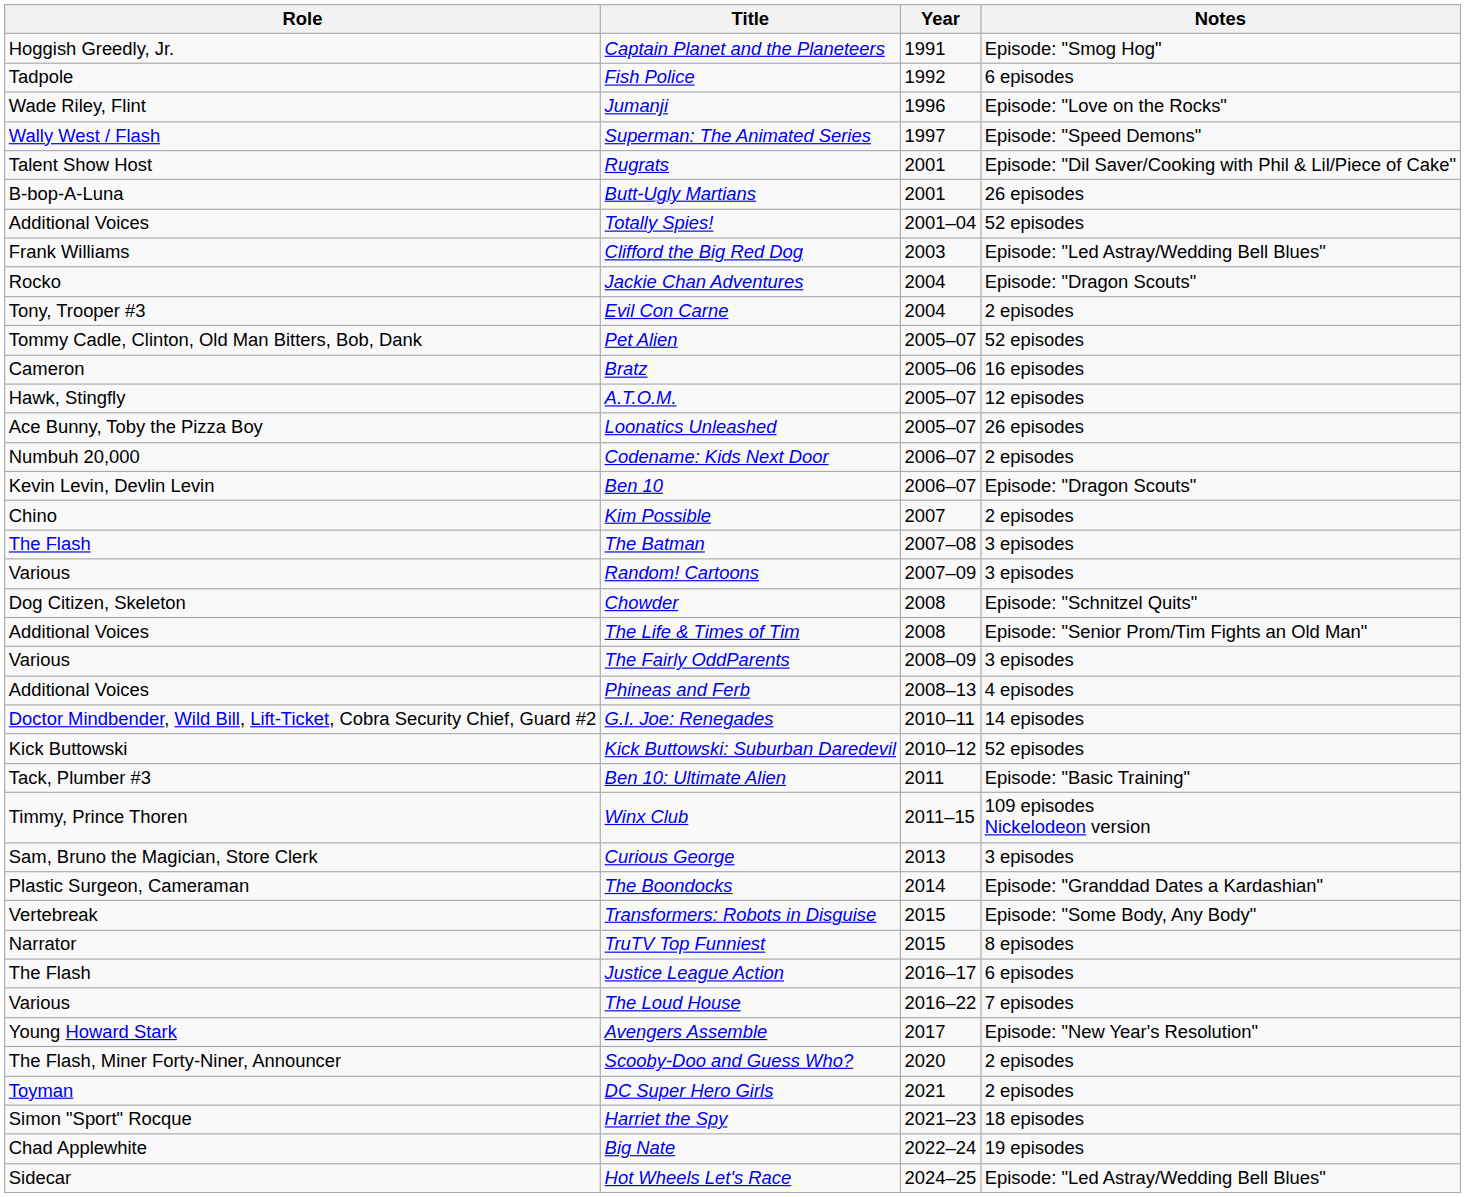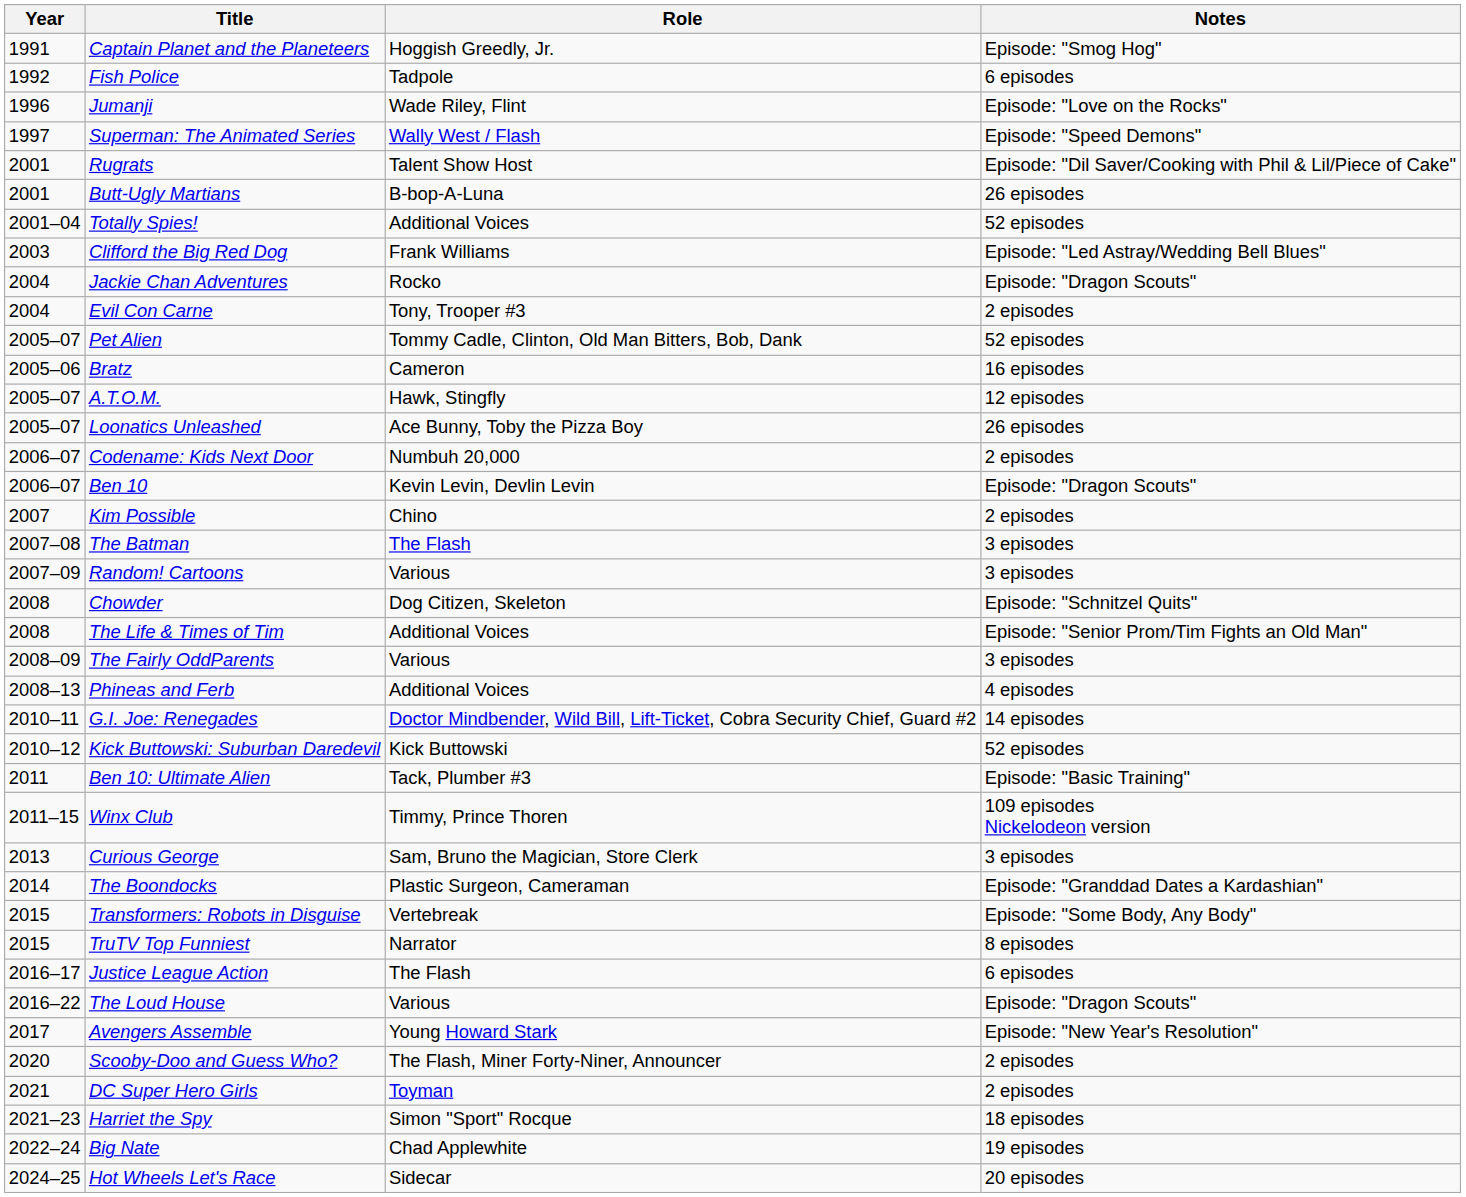 <table class="wikitable sortable">
 <tr>
+<th>Year</th>
+<th>Title</th>
 <th>Role</th>
-<th>Title</th>
-<th>Year</th>
 <th>Notes</th>
 </tr>
 <tr>
+<td>1991</td>
+<td><em><a href='#'>Captain Planet and the Planeteers</a></em></td>
 <td>Hoggish Greedly, Jr.</td>
-<td><em><a href='#'>Captain Planet and the Planeteers</a></em></td>
-<td>1991</td>
 <td>Episode: "Smog Hog"</td>
 </tr>
 <tr>
+<td>1992</td>
+<td><em><a href='#'>Fish Police</a></em></td>
 <td>Tadpole</td>
-<td><em><a href='#'>Fish Police</a></em></td>
-<td>1992</td>
 <td>6 episodes</td>
 </tr>
 <tr>
+<td>1996</td>
+<td><em><a href='#'>Jumanji</a></em></td>
 <td>Wade Riley, Flint</td>
-<td><em><a href='#'>Jumanji</a></em></td>
-<td>1996</td>
 <td>Episode: "Love on the Rocks"</td>
 </tr>
 <tr>
+<td>1997</td>
+<td><em><a href='#'>Superman: The Animated Series</a></em></td>
 <td><a href='#'>Wally West / Flash</a></td>
-<td><em><a href='#'>Superman: The Animated Series</a></em></td>
-<td>1997</td>
 <td>Episode: "Speed Demons"</td>
 </tr>
 <tr>
+<td>2001</td>
+<td><em><a href='#'>Rugrats</a></em></td>
 <td>Talent Show Host</td>
-<td><em><a href='#'>Rugrats</a></em></td>
-<td>2001</td>
 <td>Episode: "Dil Saver/Cooking with Phil & Lil/Piece of Cake"</td>
 </tr>
 <tr>
+<td>2001</td>
+<td><em><a href='#'>Butt-Ugly Martians</a></em></td>
 <td>B-bop-A-Luna</td>
-<td><em><a href='#'>Butt-Ugly Martians</a></em></td>
-<td>2001</td>
 <td>26 episodes</td>
 </tr>
 <tr>
+<td>2001–04</td>
+<td><em><a href='#'>Totally Spies!</a></em></td>
 <td>Additional Voices</td>
-<td><em><a href='#'>Totally Spies!</a></em></td>
-<td>2001–04</td>
 <td>52 episodes</td>
 </tr>
 <tr>
+<td>2003</td>
+<td><em><a href='#'>Clifford the Big Red Dog</a></em></td>
 <td>Frank Williams</td>
-<td><em><a href='#'>Clifford the Big Red Dog</a></em></td>
-<td>2003</td>
 <td>Episode: "Led Astray/Wedding Bell Blues"</td>
 </tr>
 <tr>
+<td>2004</td>
+<td><em><a href='#'>Jackie Chan Adventures</a></em></td>
 <td>Rocko</td>
-<td><em><a href='#'>Jackie Chan Adventures</a></em></td>
-<td>2004</td>
 <td>Episode: "Dragon Scouts"</td>
 </tr>
 <tr>
+<td>2004</td>
+<td><em><a href='#'>Evil Con Carne</a></em></td>
 <td>Tony, Trooper #3</td>
-<td><em><a href='#'>Evil Con Carne</a></em></td>
-<td>2004</td>
 <td>2 episodes</td>
 </tr>
 <tr>
+<td>2005–07</td>
+<td><em><a href='#'>Pet Alien</a></em></td>
 <td>Tommy Cadle, Clinton, Old Man Bitters, Bob, Dank</td>
-<td><em><a href='#'>Pet Alien</a></em></td>
-<td>2005–07</td>
 <td>52 episodes</td>
 </tr>
 <tr>
+<td>2005–06</td>
+<td><em><a href='#'>Bratz</a></em></td>
 <td>Cameron</td>
-<td><em><a href='#'>Bratz</a></em></td>
-<td>2005–06</td>
 <td>16 episodes</td>
 </tr>
 <tr>
+<td>2005–07</td>
+<td><em><a href='#'>A.T.O.M.</a></em></td>
 <td>Hawk, Stingfly</td>
-<td><em><a href='#'>A.T.O.M.</a></em></td>
-<td>2005–07</td>
 <td>12 episodes</td>
 </tr>
 <tr>
+<td>2005–07</td>
+<td><em><a href='#'>Loonatics Unleashed</a></em></td>
 <td>Ace Bunny, Toby the Pizza Boy</td>
-<td><em><a href='#'>Loonatics Unleashed</a></em></td>
-<td>2005–07</td>
 <td>26 episodes</td>
 </tr>
 <tr>
+<td>2006–07</td>
+<td><em><a href='#'>Codename: Kids Next Door</a></em></td>
 <td>Numbuh 20,000</td>
-<td><em><a href='#'>Codename: Kids Next Door</a></em></td>
-<td>2006–07</td>
 <td>2 episodes</td>
 </tr>
 <tr>
+<td>2006–07</td>
+<td><em><a href='#'>Ben 10</a></em></td>
 <td>Kevin Levin, Devlin Levin</td>
-<td><em><a href='#'>Ben 10</a></em></td>
-<td>2006–07</td>
 <td>Episode: "Dragon Scouts"</td>
 </tr>
 <tr>
+<td>2007</td>
+<td><em><a href='#'>Kim Possible</a></em></td>
 <td>Chino</td>
-<td><em><a href='#'>Kim Possible</a></em></td>
-<td>2007</td>
 <td>2 episodes</td>
 </tr>
 <tr>
+<td>2007–08</td>
+<td><em><a href='#'>The Batman</a></em></td>
 <td><a href='#'>The Flash</a></td>
-<td><em><a href='#'>The Batman</a></em></td>
-<td>2007–08</td>
 <td>3 episodes</td>
 </tr>
 <tr>
+<td>2007–09</td>
+<td><em><a href='#'>Random! Cartoons</a></em></td>
 <td>Various</td>
-<td><em><a href='#'>Random! Cartoons</a></em></td>
-<td>2007–09</td>
 <td>3 episodes</td>
 </tr>
 <tr>
+<td>2008</td>
+<td><em><a href='#'>Chowder</a></em></td>
 <td>Dog Citizen, Skeleton</td>
-<td><em><a href='#'>Chowder</a></em></td>
-<td>2008</td>
 <td>Episode: "Schnitzel Quits"</td>
 </tr>
 <tr>
+<td>2008</td>
+<td><em><a href='#'>The Life & Times of Tim</a></em></td>
 <td>Additional Voices</td>
-<td><em><a href='#'>The Life & Times of Tim</a></em></td>
-<td>2008</td>
 <td>Episode: "Senior Prom/Tim Fights an Old Man"</td>
 </tr>
 <tr>
+<td>2008–09</td>
+<td><em><a href='#'>The Fairly OddParents</a></em></td>
 <td>Various</td>
-<td><em><a href='#'>The Fairly OddParents</a></em></td>
-<td>2008–09</td>
 <td>3 episodes</td>
 </tr>
 <tr>
+<td>2008–13</td>
+<td><em><a href='#'>Phineas and Ferb</a></em></td>
 <td>Additional Voices</td>
-<td><em><a href='#'>Phineas and Ferb</a></em></td>
-<td>2008–13</td>
 <td>4 episodes</td>
 </tr>
 <tr>
+<td>2010–11</td>
+<td><em><a href='#'>G.I. Joe: Renegades</a></em></td>
 <td><a href='#'>Doctor Mindbender</a>, <a href='#'>Wild Bill</a>, <a href='#'>Lift-Ticket</a>, Cobra Security Chief, Guard #2</td>
-<td><em><a href='#'>G.I. Joe: Renegades</a></em></td>
-<td>2010–11</td>
 <td>14 episodes</td>
 </tr>
 <tr>
+<td>2010–12</td>
+<td><em><a href='#'>Kick Buttowski: Suburban Daredevil</a></em></td>
 <td>Kick Buttowski</td>
-<td><em><a href='#'>Kick Buttowski: Suburban Daredevil</a></em></td>
-<td>2010–12</td>
 <td>52 episodes</td>
 </tr>
 <tr>
+<td>2011</td>
+<td><em><a href='#'>Ben 10: Ultimate Alien</a></em></td>
 <td>Tack, Plumber #3</td>
-<td><em><a href='#'>Ben 10: Ultimate Alien</a></em></td>
-<td>2011</td>
 <td>Episode: "Basic Training"</td>
 </tr>
 <tr>
+<td>2011–15</td>
+<td><em><a href='#'>Winx Club</a></em></td>
 <td>Timmy, Prince Thoren</td>
-<td><em><a href='#'>Winx Club</a></em></td>
-<td>2011–15</td>
 <td>109 episodes<br><a href='#'>Nickelodeon</a> version</td>
 </tr>
 <tr>
+<td>2013</td>
+<td><em><a href='#'>Curious George</a></em></td>
 <td>Sam, Bruno the Magician, Store Clerk</td>
-<td><em><a href='#'>Curious George</a></em></td>
-<td>2013</td>
 <td>3 episodes</td>
 </tr>
 <tr>
+<td>2014</td>
+<td><em><a href='#'>The Boondocks</a></em></td>
 <td>Plastic Surgeon, Cameraman</td>
-<td><em><a href='#'>The Boondocks</a></em></td>
-<td>2014</td>
 <td>Episode: "Granddad Dates a Kardashian"</td>
 </tr>
 <tr>
+<td>2015</td>
+<td><em><a href='#'>Transformers: Robots in Disguise</a></em></td>
 <td>Vertebreak</td>
-<td><em><a href='#'>Transformers: Robots in Disguise</a></em></td>
-<td>2015</td>
 <td>Episode: "Some Body, Any Body"</td>
 </tr>
 <tr>
+<td>2015</td>
+<td><em><a href='#'>TruTV Top Funniest</a></em></td>
 <td>Narrator</td>
-<td><em><a href='#'>TruTV Top Funniest</a></em></td>
-<td>2015</td>
 <td>8 episodes</td>
 </tr>
 <tr>
+<td>2016–17</td>
+<td><em><a href='#'>Justice League Action</a></em></td>
 <td>The Flash</td>
-<td><em><a href='#'>Justice League Action</a></em></td>
-<td>2016–17</td>
 <td>6 episodes</td>
 </tr>
 <tr>
+<td>2016–22</td>
+<td><em><a href='#'>The Loud House</a></em></td>
 <td>Various</td>
-<td><em><a href='#'>The Loud House</a></em></td>
-<td>2016–22</td>
-<td>7 episodes</td>
+<td>Episode: "Dragon Scouts"</td>
 </tr>
 <tr>
+<td>2017</td>
+<td><em><a href='#'>Avengers Assemble</a></em></td>
 <td>Young <a href='#'>Howard Stark</a></td>
-<td><em><a href='#'>Avengers Assemble</a></em></td>
-<td>2017</td>
 <td>Episode: "New Year's Resolution"</td>
 </tr>
 <tr>
+<td>2020</td>
+<td><em><a href='#'>Scooby-Doo and Guess Who?</a></em></td>
 <td>The Flash, Miner Forty-Niner, Announcer</td>
-<td><em><a href='#'>Scooby-Doo and Guess Who?</a></em></td>
-<td>2020</td>
 <td>2 episodes</td>
 </tr>
 <tr>
+<td>2021</td>
+<td><em><a href='#'>DC Super Hero Girls</a></em></td>
 <td><a href='#'>Toyman</a></td>
-<td><em><a href='#'>DC Super Hero Girls</a></em></td>
-<td>2021</td>
 <td>2 episodes</td>
 </tr>
 <tr>
+<td>2021–23</td>
+<td><em><a href='#'>Harriet the Spy</a></em></td>
 <td>Simon "Sport" Rocque</td>
-<td><em><a href='#'>Harriet the Spy</a></em></td>
-<td>2021–23</td>
 <td>18 episodes</td>
 </tr>
 <tr>
+<td>2022–24</td>
+<td><em><a href='#'>Big Nate</a></em></td>
 <td>Chad Applewhite</td>
-<td><em><a href='#'>Big Nate</a></em></td>
-<td>2022–24</td>
 <td>19 episodes</td>
 </tr>
 <tr>
+<td>2024–25</td>
+<td><em><a href='#'>Hot Wheels Let's Race</a></td>
 <td>Sidecar</td>
-<td><em><a href='#'>Hot Wheels Let's Race</a></td>
-<td>2024–25</td>
-<td>Episode: "Led Astray/Wedding Bell Blues"</td>
+<td>20 episodes</td>
 </tr>
 </table>
